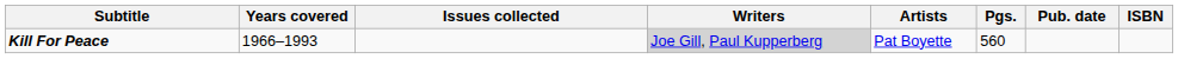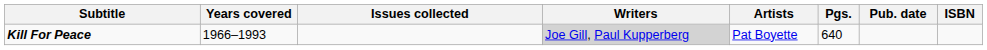 <table class="wikitable sortable" width=98%>
 <tr>
 <th class="unsortable" width="20%">Subtitle</th>
 <th width="10%">Years covered</th>
 <th width="25%">Issues collected</th>
 <th class="unsortable">Writers</th>
 <th class="unsortable">Artists</th>
 <th>Pgs.</th>
 <th>Pub. date</th>
 <th class="unsortable">ISBN</th>
 </tr>
 <tr>
 <td><strong><em>Kill For Peace</em></strong></td>
 <td>1966–1993</td>
 <td></td>
 <td style="background: lightgrey;"><a href='#'>Joe Gill</a>, <a href='#'>Paul Kupperberg</a></td>
 <td><a href='#'>Pat Boyette</a></td>
-<td>560</td>
+<td>640</td>
 <td></td>
 <td></td>
 </tr>
 </table>
